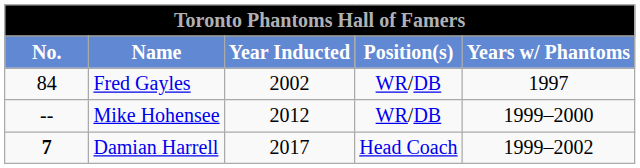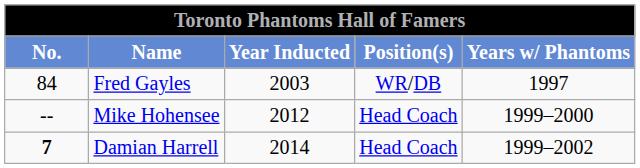 <table class="wikitable sortable">
 <tr>
 <td colspan="5" style= "background: black; color: #B0B1B4" align="center"><strong>Toronto Phantoms Hall of Famers</strong></td>
 </tr>
 <tr>
 <th width=60px style="background: #6188D2; color: white">No.</th>
 <th style="background: #6188D2; color: white">Name</th>
 <th style="background: #6188D2; color: white">Year Inducted</th>
 <th style="background: #6188D2; color: white">Position(s)</th>
 <th style="background: #6188D2; color: white">Years w/ Phantoms</th>
 </tr>
 <tr>
 <td style="text-align:center;">84</td>
 <td><a href='#'>Fred Gayles</a></td>
-<td style="text-align:center;">2002</td>
+<td style="text-align:center;">2003</td>
 <td style="text-align:center;"><a href='#'>WR</a>/<a href='#'>DB</a></td>
 <td style="text-align:center;">1997</td>
 </tr>
 <tr>
 <td style="text-align:center;">--</td>
 <td><a href='#'>Mike Hohensee</a></td>
 <td style="text-align:center;">2012</td>
-<td style="text-align:center;"><a href='#'>WR</a>/<a href='#'>DB</a></td>
+<td style="text-align:center;"><a href='#'>Head Coach</a></td>
 <td style="text-align:center;">1999–2000</td>
 </tr>
 <tr>
 <td style="text-align:center;"><strong>7</strong></td>
 <td><a href='#'>Damian Harrell</a></td>
-<td style="text-align:center;">2017</td>
+<td style="text-align:center;">2014</td>
 <td style="text-align:center;"><a href='#'>Head Coach</a></td>
 <td style="text-align:center;">1999–2002</td>
 </tr>
 </table>
